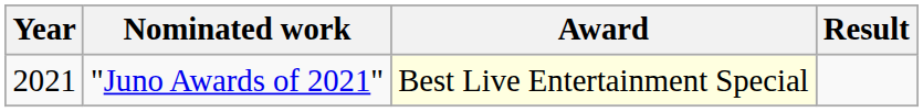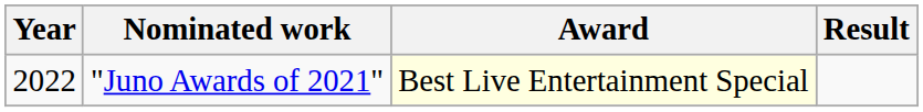 <table class="wikitable">
 <tr>
 <th>Year</th>
 <th>Nominated work</th>
 <th>Award</th>
 <th>Result</th>
 </tr>
 <tr>
-<td>2021</td>
+<td>2022</td>
 <td>"<a href='#'>Juno Awards of 2021</a>"</td>
 <td style="background: lightyellow;">Best Live Entertainment Special</td>
 <td></td>
 </tr>
 </table>
